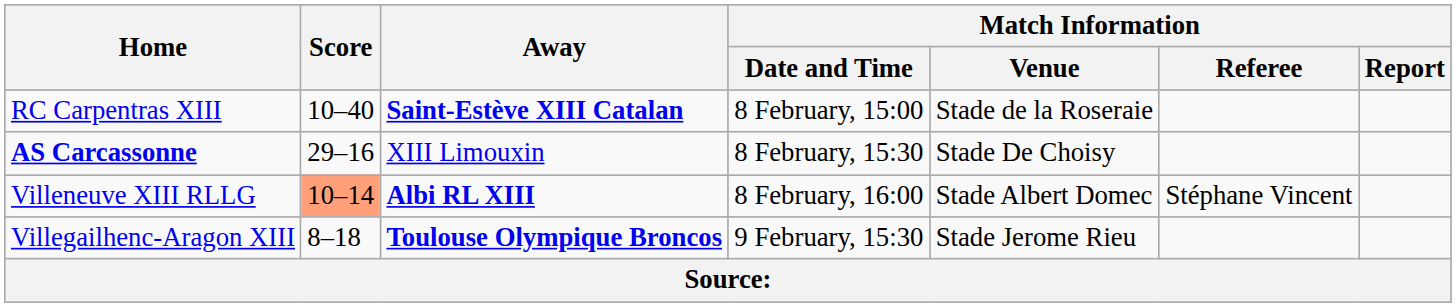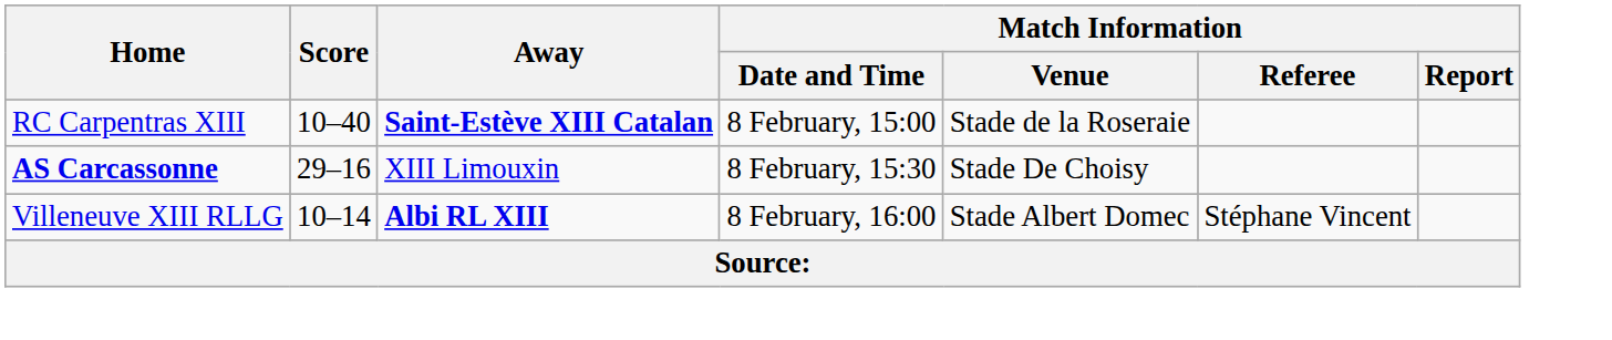 <table class="wikitable defaultcenter col1left col3left">
 <tr>
 <th scope="col" rowspan=2>Home</th>
 <th scope="col" rowspan=2>Score</th>
 <th scope="col" rowspan=2>Away</th>
 <th scope="col" colspan=4>Match Information</th>
 </tr>
 <tr>
 <th scope="col">Date and Time</th>
 <th scope="col">Venue</th>
 <th scope="col">Referee</th>
 <th scope="col">Report</th>
 </tr>
 <tr>
 <td> <a href='#'>RC Carpentras XIII</a></td>
 <td>10–40</td>
 <td> <strong><a href='#'>Saint-Estève XIII Catalan</a></strong></td>
 <td>8 February, 15:00</td>
 <td>Stade de la Roseraie</td>
 <td></td>
 <td></td>
 </tr>
 <tr>
 <td> <strong><a href='#'>AS Carcassonne</a></strong></td>
 <td>29–16</td>
 <td> <a href='#'>XIII Limouxin</a></td>
 <td>8 February, 15:30</td>
 <td>Stade De Choisy</td>
 <td></td>
 <td></td>
 </tr>
 <tr>
 <td> <a href='#'>Villeneuve XIII RLLG</a></td>
-<td style="background: lightsalmon;">10–14</td>
+<td>10–14</td>
 <td> <strong><a href='#'>Albi RL XIII</a></strong></td>
 <td>8 February, 16:00</td>
 <td>Stade Albert Domec</td>
 <td>Stéphane Vincent</td>
 <td></td>
 </tr>
 <tr>
-<td> <a href='#'>Villegailhenc-Aragon XIII</a></td>
-<td>8–18</td>
-<td> <strong><a href='#'>Toulouse Olympique Broncos</a></strong></td>
-<td>9 February, 15:30</td>
-<td>Stade Jerome Rieu</td>
-<td></td>
-<td></td>
-</tr>
-<tr>
 <th colspan=7>Source:</th>
 </tr>
 </table>
